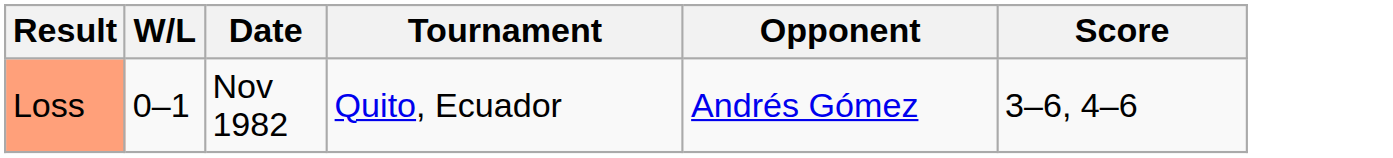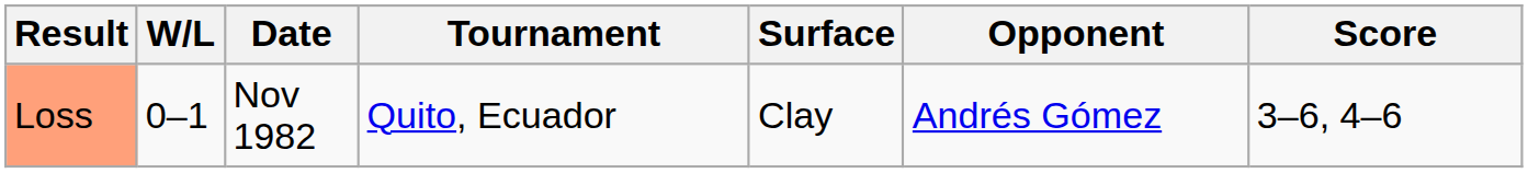 <table class="sortable wikitable">
 <tr>
 <th style="width:40px">Result</th>
 <th style="width:30px" class="unsortable">W/L</th>
 <th style="width:50px">Date</th>
 <th style="width:160px">Tournament</th>
+<th style="width:50px">Surface</th>
 <th style="width:140px">Opponent</th>
 <th style="width:110px" class="unsortable">Score</th>
 </tr>
 <tr>
 <td style="background:#ffa07a;">Loss</td>
 <td>0–1</td>
 <td>Nov 1982</td>
 <td><a href='#'>Quito</a>, Ecuador</td>
+<td>Clay</td>
 <td> <a href='#'>Andrés Gómez</a></td>
 <td>3–6, 4–6</td>
 </tr>
 </table>
